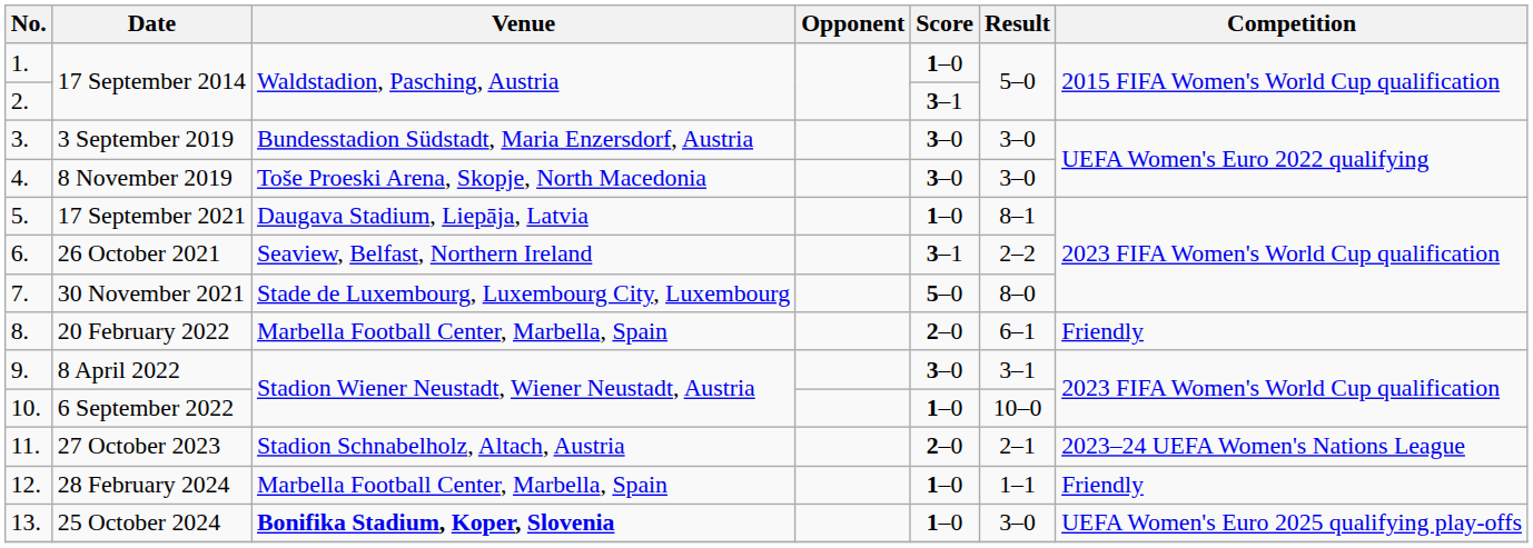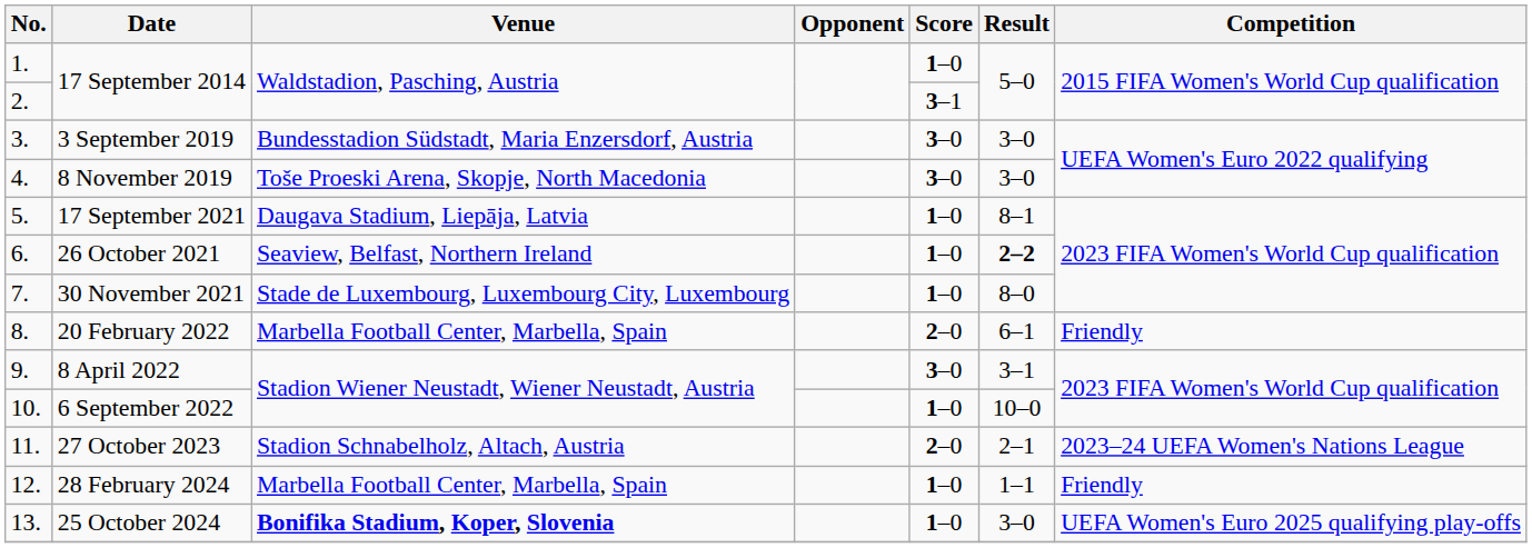 <table class="wikitable">
 <tr>
 <th>No.</th>
 <th>Date</th>
 <th>Venue</th>
 <th>Opponent</th>
 <th>Score</th>
 <th>Result</th>
 <th>Competition</th>
 </tr>
 <tr>
 <td>1.</td>
 <td rowspan=2>17 September 2014</td>
 <td rowspan=2><a href='#'>Waldstadion</a>, <a href='#'>Pasching</a>, <a href='#'>Austria</a></td>
 <td rowspan=2></td>
 <td align=center><strong>1</strong>–0</td>
 <td rowspan=2 align=center>5–0</td>
 <td rowspan=2><a href='#'>2015 FIFA Women's World Cup qualification</a></td>
 </tr>
 <tr>
 <td>2.</td>
 <td align=center><strong>3</strong>–1</td>
 </tr>
 <tr>
 <td>3.</td>
 <td>3 September 2019</td>
 <td><a href='#'>Bundesstadion Südstadt</a>, <a href='#'>Maria Enzersdorf</a>, <a href='#'>Austria</a></td>
 <td></td>
 <td align=center><strong>3</strong>–0</td>
 <td align=center>3–0</td>
 <td rowspan=2><a href='#'>UEFA Women's Euro 2022 qualifying</a></td>
 </tr>
 <tr>
 <td>4.</td>
 <td>8 November 2019</td>
 <td><a href='#'>Toše Proeski Arena</a>, <a href='#'>Skopje</a>, <a href='#'>North Macedonia</a></td>
 <td></td>
 <td align="center"><strong>3</strong>–0</td>
 <td align="center">3–0</td>
 </tr>
 <tr>
 <td>5.</td>
 <td>17 September 2021</td>
 <td><a href='#'>Daugava Stadium</a>, <a href='#'>Liepāja</a>, <a href='#'>Latvia</a></td>
 <td></td>
 <td align=center><strong>1</strong>–0</td>
 <td align=center>8–1</td>
 <td rowspan=3><a href='#'>2023 FIFA Women's World Cup qualification</a></td>
 </tr>
 <tr>
 <td>6.</td>
 <td>26 October 2021</td>
 <td><a href='#'>Seaview</a>, <a href='#'>Belfast</a>, <a href='#'>Northern Ireland</a></td>
 <td></td>
-<td align=center><strong>3</strong>–1</td>
-<td align=center>2–2</td>
+<td align=center><strong>1</strong>–0</td>
+<td align=center><strong>2–2</strong></td>
 </tr>
 <tr>
 <td>7.</td>
 <td>30 November 2021</td>
 <td><a href='#'>Stade de Luxembourg</a>, <a href='#'>Luxembourg City</a>, <a href='#'>Luxembourg</a></td>
 <td></td>
-<td align=center><strong>5</strong>–0</td>
+<td align=center><strong>1</strong>–0</td>
 <td align=center>8–0</td>
 </tr>
 <tr>
 <td>8.</td>
 <td>20 February 2022</td>
 <td><a href='#'>Marbella Football Center</a>, <a href='#'>Marbella</a>, <a href='#'>Spain</a></td>
 <td></td>
 <td align=center><strong>2</strong>–0</td>
 <td align=center>6–1</td>
 <td><a href='#'>Friendly</a></td>
 </tr>
 <tr>
 <td>9.</td>
 <td>8 April 2022</td>
 <td rowspan=2><a href='#'>Stadion Wiener Neustadt</a>, <a href='#'>Wiener Neustadt</a>, <a href='#'>Austria</a></td>
 <td></td>
 <td align=center><strong>3</strong>–0</td>
 <td align=center>3–1</td>
 <td rowspan=2><a href='#'>2023 FIFA Women's World Cup qualification</a></td>
 </tr>
 <tr>
 <td>10.</td>
 <td>6 September 2022</td>
 <td></td>
 <td align=center><strong>1</strong>–0</td>
 <td align=center>10–0</td>
 </tr>
 <tr>
 <td>11.</td>
 <td>27 October 2023</td>
 <td><a href='#'>Stadion Schnabelholz</a>, <a href='#'>Altach</a>, <a href='#'>Austria</a></td>
 <td></td>
 <td align=center><strong>2</strong>–0</td>
 <td align=center>2–1</td>
 <td><a href='#'>2023–24 UEFA Women's Nations League</a></td>
 </tr>
 <tr>
 <td>12.</td>
 <td>28 February 2024</td>
 <td><a href='#'>Marbella Football Center</a>, <a href='#'>Marbella</a>, <a href='#'>Spain</a></td>
 <td></td>
 <td align=center><strong>1</strong>–0</td>
 <td align=center>1–1</td>
 <td><a href='#'>Friendly</a></td>
 </tr>
 <tr>
 <td>13.</td>
 <td>25 October 2024</td>
 <td><strong><a href='#'>Bonifika Stadium</a>, <a href='#'>Koper</a>, <a href='#'>Slovenia</a></strong></td>
 <td></td>
 <td align=center><strong>1</strong>–0</td>
 <td align=center>3–0</td>
 <td><a href='#'>UEFA Women's Euro 2025 qualifying play-offs</a></td>
 </tr>
 <tr>
 </tr>
 </table>
